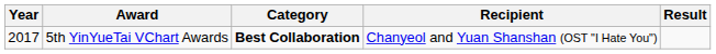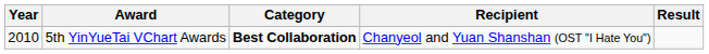 <table class="wikitable">
 <tr>
 <th>Year</th>
 <th>Award</th>
 <th>Category</th>
 <th>Recipient</th>
 <th>Result</th>
 </tr>
 <tr>
-<td>2017</td>
+<td>2010</td>
 <td>5th <a href='#'>YinYueTai VChart</a> Awards</td>
 <td><strong>Best Collaboration</strong></td>
 <td><a href='#'>Chanyeol</a> and <a href='#'>Yuan Shanshan</a> <small>(OST "I Hate You")</small></td>
 <td></td>
 </tr>
 </table>
